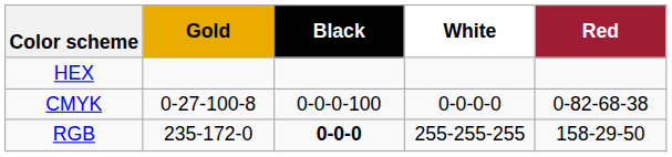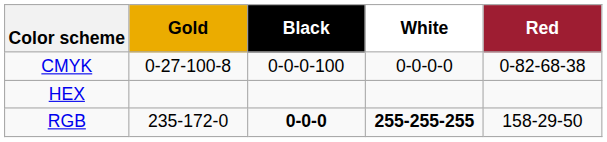 <table class=wikitable style="text-align:center;">
 <tr>
 <th><br>Color scheme</th>
 <th ! style="background:#ebac00; width:100px; color:black;">Gold</th>
 <th style="background:#000000; width:100px; color:white;">Black</th>
 <th style="background:#ffffff; width:100px; color:black;">White</th>
 <th style="background:#9e1d32; width:100px; color:white;">Red</th>
 </tr>
 <tr>
+<td><a href='#'>CMYK</a></td>
+<td>0-27-100-8</td>
+<td>0-0-0-100</td>
+<td>0-0-0-0</td>
+<td>0-82-68-38</td>
+</tr>
+<tr>
 <td><a href='#'>HEX</a></td>
 <td></td>
 <td></td>
 <td></td>
 <td></td>
 </tr>
 <tr>
-<td><a href='#'>CMYK</a></td>
-<td>0-27-100-8</td>
-<td>0-0-0-100</td>
-<td>0-0-0-0</td>
-<td>0-82-68-38</td>
-</tr>
-<tr>
 <td><a href='#'>RGB</a></td>
 <td>235-172-0</td>
 <td><strong>0-0-0</strong></td>
-<td>255-255-255</td>
+<td><strong>255-255-255</strong></td>
 <td>158-29-50</td>
 </tr>
 </table>
